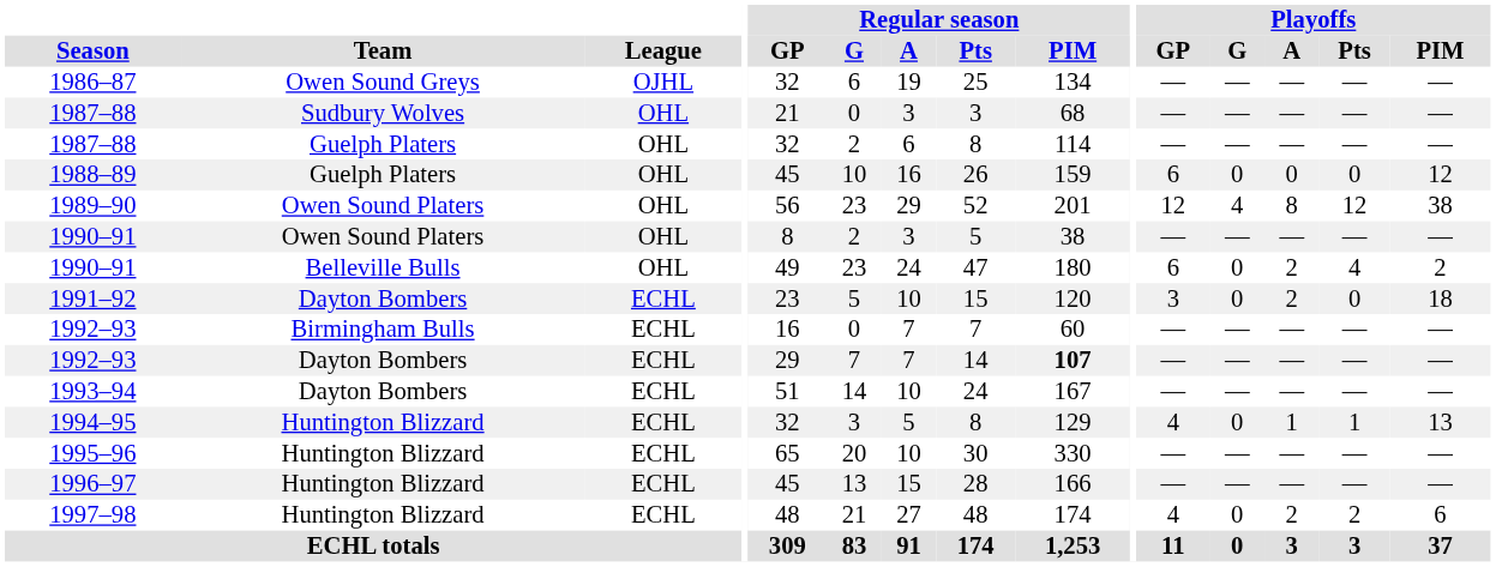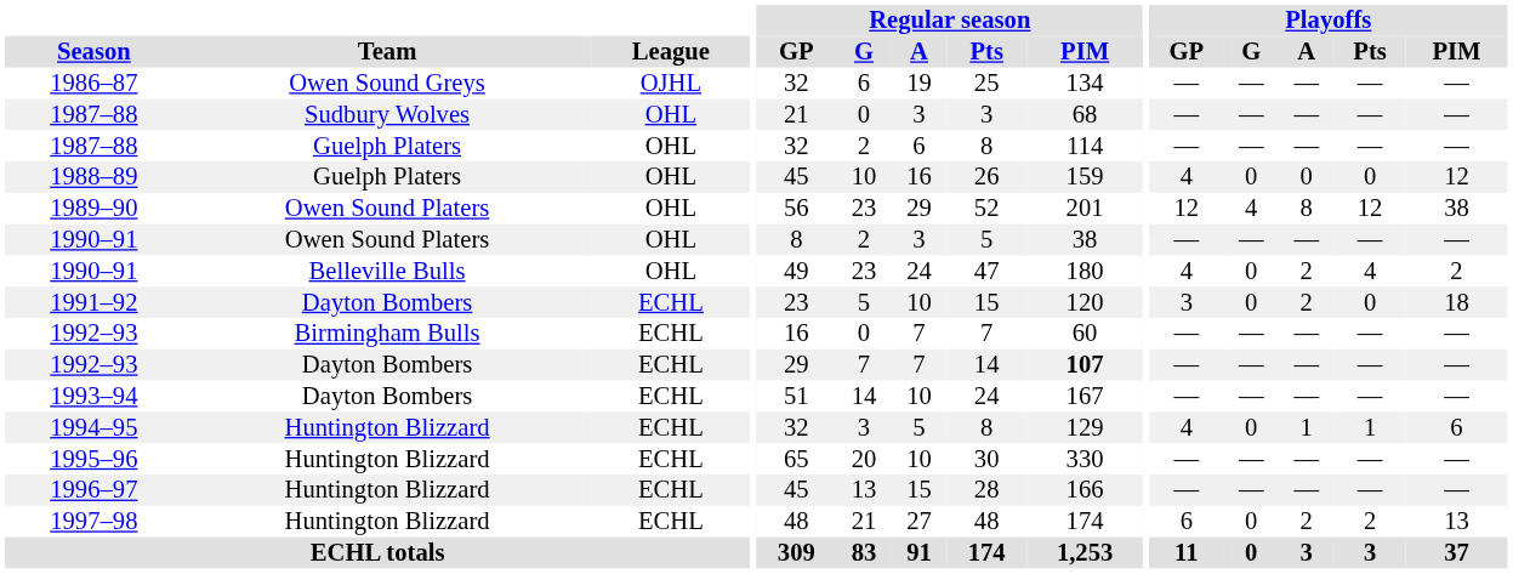 <table border="0" cellpadding="1" cellspacing="0" style="text-align:center; width:60em">
 <tr bgcolor="#e0e0e0">
 <th colspan="3" bgcolor="#ffffff"></th>
 <th rowspan="99" bgcolor="#ffffff"></th>
 <th colspan="5"><a href='#'>Regular season</a></th>
 <th rowspan="99" bgcolor="#ffffff"></th>
 <th colspan="5"><a href='#'>Playoffs</a></th>
 </tr>
 <tr bgcolor="#e0e0e0">
 <th><a href='#'>Season</a></th>
 <th>Team</th>
 <th>League</th>
 <th>GP</th>
 <th><a href='#'>G</a></th>
 <th><a href='#'>A</a></th>
 <th><a href='#'>Pts</a></th>
 <th><a href='#'>PIM</a></th>
 <th>GP</th>
 <th>G</th>
 <th>A</th>
 <th>Pts</th>
 <th>PIM</th>
 </tr>
 <tr>
 <td><a href='#'>1986–87</a></td>
 <td><a href='#'>Owen Sound Greys</a></td>
 <td><a href='#'>OJHL</a></td>
 <td>32</td>
 <td>6</td>
 <td>19</td>
 <td>25</td>
 <td>134</td>
 <td>—</td>
 <td>—</td>
 <td>—</td>
 <td>—</td>
 <td>—</td>
 </tr>
 <tr bgcolor="#f0f0f0">
 <td><a href='#'>1987–88</a></td>
 <td><a href='#'>Sudbury Wolves</a></td>
 <td><a href='#'>OHL</a></td>
 <td>21</td>
 <td>0</td>
 <td>3</td>
 <td>3</td>
 <td>68</td>
 <td>—</td>
 <td>—</td>
 <td>—</td>
 <td>—</td>
 <td>—</td>
 </tr>
 <tr>
 <td><a href='#'>1987–88</a></td>
 <td><a href='#'>Guelph Platers</a></td>
 <td>OHL</td>
 <td>32</td>
 <td>2</td>
 <td>6</td>
 <td>8</td>
 <td>114</td>
 <td>—</td>
 <td>—</td>
 <td>—</td>
 <td>—</td>
 <td>—</td>
 </tr>
 <tr bgcolor="#f0f0f0">
 <td><a href='#'>1988–89</a></td>
 <td>Guelph Platers</td>
 <td>OHL</td>
 <td>45</td>
 <td>10</td>
 <td>16</td>
 <td>26</td>
 <td>159</td>
-<td>6</td>
+<td>4</td>
 <td>0</td>
 <td>0</td>
 <td>0</td>
 <td>12</td>
 </tr>
 <tr>
 <td><a href='#'>1989–90</a></td>
 <td><a href='#'>Owen Sound Platers</a></td>
 <td>OHL</td>
 <td>56</td>
 <td>23</td>
 <td>29</td>
 <td>52</td>
 <td>201</td>
 <td>12</td>
 <td>4</td>
 <td>8</td>
 <td>12</td>
 <td>38</td>
 </tr>
 <tr bgcolor="#f0f0f0">
 <td><a href='#'>1990–91</a></td>
 <td>Owen Sound Platers</td>
 <td>OHL</td>
 <td>8</td>
 <td>2</td>
 <td>3</td>
 <td>5</td>
 <td>38</td>
 <td>—</td>
 <td>—</td>
 <td>—</td>
 <td>—</td>
 <td>—</td>
 </tr>
 <tr>
 <td><a href='#'>1990–91</a></td>
 <td><a href='#'>Belleville Bulls</a></td>
 <td>OHL</td>
 <td>49</td>
 <td>23</td>
 <td>24</td>
 <td>47</td>
 <td>180</td>
-<td>6</td>
+<td>4</td>
 <td>0</td>
 <td>2</td>
 <td>4</td>
 <td>2</td>
 </tr>
 <tr bgcolor="#f0f0f0">
 <td><a href='#'>1991–92</a></td>
 <td><a href='#'>Dayton Bombers</a></td>
 <td><a href='#'>ECHL</a></td>
 <td>23</td>
 <td>5</td>
 <td>10</td>
 <td>15</td>
 <td>120</td>
 <td>3</td>
 <td>0</td>
 <td>2</td>
 <td>0</td>
 <td>18</td>
 </tr>
 <tr>
 <td><a href='#'>1992–93</a></td>
 <td><a href='#'>Birmingham Bulls</a></td>
 <td>ECHL</td>
 <td>16</td>
 <td>0</td>
 <td>7</td>
 <td>7</td>
 <td>60</td>
 <td>—</td>
 <td>—</td>
 <td>—</td>
 <td>—</td>
 <td>—</td>
 </tr>
 <tr bgcolor="#f0f0f0">
 <td><a href='#'>1992–93</a></td>
 <td>Dayton Bombers</td>
 <td>ECHL</td>
 <td>29</td>
 <td>7</td>
 <td>7</td>
 <td>14</td>
 <td><strong>107</strong></td>
 <td>—</td>
 <td>—</td>
 <td>—</td>
 <td>—</td>
 <td>—</td>
 </tr>
 <tr>
 <td><a href='#'>1993–94</a></td>
 <td>Dayton Bombers</td>
 <td>ECHL</td>
 <td>51</td>
 <td>14</td>
 <td>10</td>
 <td>24</td>
 <td>167</td>
 <td>—</td>
 <td>—</td>
 <td>—</td>
 <td>—</td>
 <td>—</td>
 </tr>
 <tr bgcolor="#f0f0f0">
 <td><a href='#'>1994–95</a></td>
 <td><a href='#'>Huntington Blizzard</a></td>
 <td>ECHL</td>
 <td>32</td>
 <td>3</td>
 <td>5</td>
 <td>8</td>
 <td>129</td>
 <td>4</td>
 <td>0</td>
 <td>1</td>
 <td>1</td>
-<td>13</td>
+<td>6</td>
 </tr>
 <tr>
 <td><a href='#'>1995–96</a></td>
 <td>Huntington Blizzard</td>
 <td>ECHL</td>
 <td>65</td>
 <td>20</td>
 <td>10</td>
 <td>30</td>
 <td>330</td>
 <td>—</td>
 <td>—</td>
 <td>—</td>
 <td>—</td>
 <td>—</td>
 </tr>
 <tr bgcolor="#f0f0f0">
 <td><a href='#'>1996–97</a></td>
 <td>Huntington Blizzard</td>
 <td>ECHL</td>
 <td>45</td>
 <td>13</td>
 <td>15</td>
 <td>28</td>
 <td>166</td>
 <td>—</td>
 <td>—</td>
 <td>—</td>
 <td>—</td>
 <td>—</td>
 </tr>
 <tr>
 <td><a href='#'>1997–98</a></td>
 <td>Huntington Blizzard</td>
 <td>ECHL</td>
 <td>48</td>
 <td>21</td>
 <td>27</td>
 <td>48</td>
 <td>174</td>
-<td>4</td>
+<td>6</td>
 <td>0</td>
 <td>2</td>
 <td>2</td>
-<td>6</td>
+<td>13</td>
 </tr>
 <tr>
 </tr>
 <tr ALIGN="center" bgcolor="#e0e0e0">
 <th colspan="3">ECHL totals</th>
 <th ALIGN="center">309</th>
 <th ALIGN="center">83</th>
 <th ALIGN="center">91</th>
 <th ALIGN="center">174</th>
 <th ALIGN="center">1,253</th>
 <th ALIGN="center">11</th>
 <th ALIGN="center">0</th>
 <th ALIGN="center">3</th>
 <th ALIGN="center">3</th>
 <th ALIGN="center">37</th>
 </tr>
 </table>
